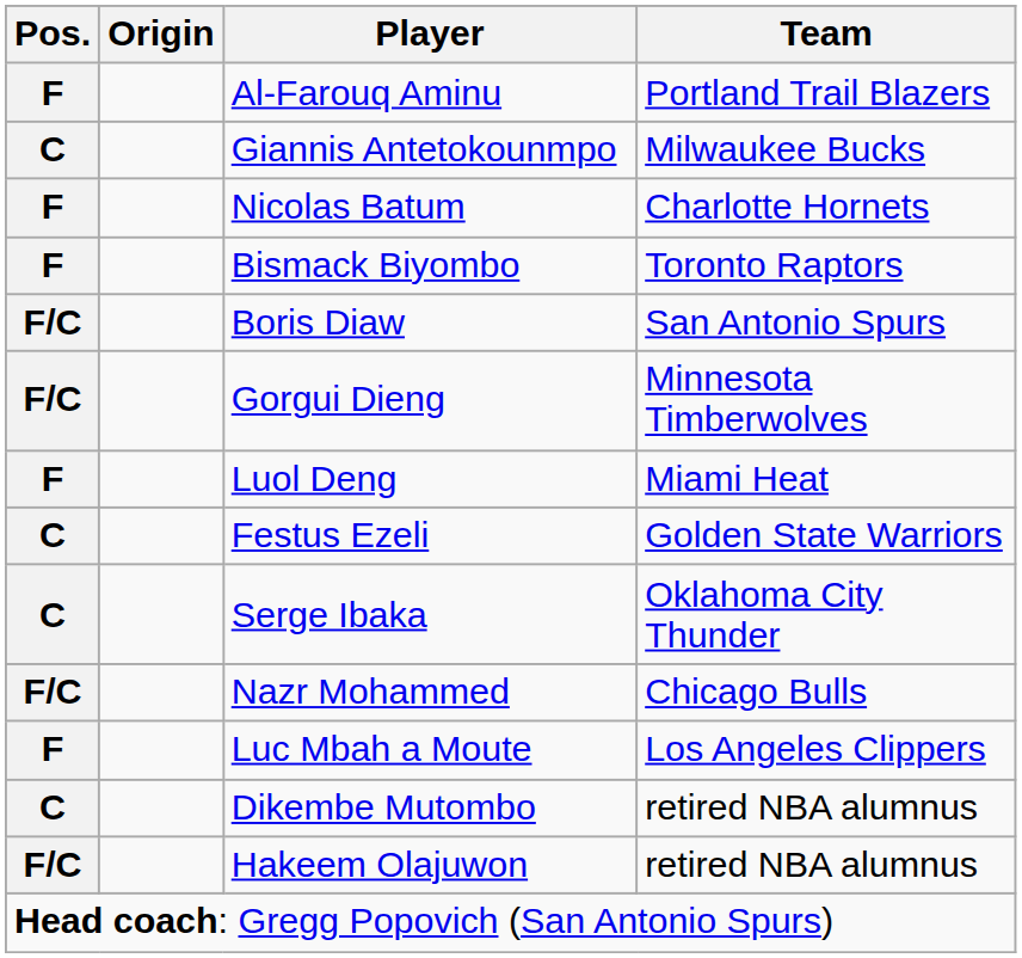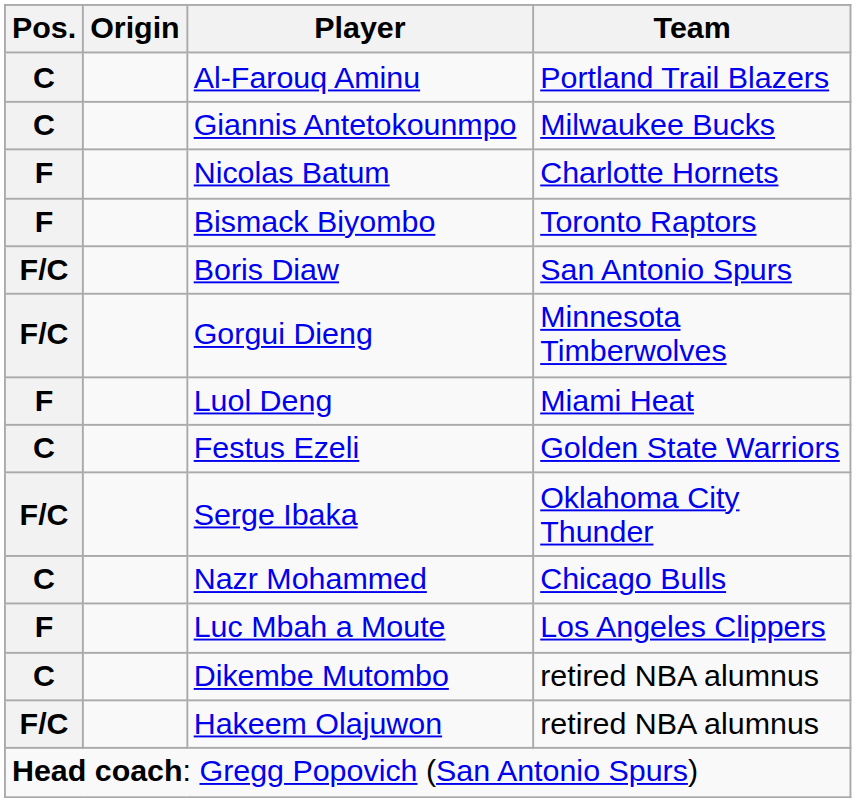 <table class="wikitable">
 <tr>
 <th>Pos.</th>
 <th>Origin</th>
 <th style="width:175px;">Player</th>
 <th width=160>Team</th>
 </tr>
 <tr>
-<th>F</th>
+<th>C</th>
 <td></td>
 <td><a href='#'>Al-Farouq Aminu</a></td>
 <td><a href='#'>Portland Trail Blazers</a></td>
 </tr>
 <tr>
 <th>C</th>
 <td></td>
 <td><a href='#'>Giannis Antetokounmpo</a></td>
 <td><a href='#'>Milwaukee Bucks</a></td>
 </tr>
 <tr>
 <th>F</th>
 <td></td>
 <td><a href='#'>Nicolas Batum</a></td>
 <td><a href='#'>Charlotte Hornets</a></td>
 </tr>
 <tr>
 <th>F</th>
 <td></td>
 <td><a href='#'>Bismack Biyombo</a></td>
 <td><a href='#'>Toronto Raptors</a></td>
 </tr>
 <tr>
 <th>F/C</th>
 <td></td>
 <td><a href='#'>Boris Diaw</a></td>
 <td><a href='#'>San Antonio Spurs</a></td>
 </tr>
 <tr>
 <th>F/C</th>
 <td></td>
 <td><a href='#'>Gorgui Dieng</a></td>
 <td><a href='#'>Minnesota Timberwolves</a></td>
 </tr>
 <tr>
 <th>F</th>
 <td></td>
 <td><a href='#'>Luol Deng</a></td>
 <td><a href='#'>Miami Heat</a></td>
 </tr>
 <tr>
 <th>C</th>
 <td></td>
 <td><a href='#'>Festus Ezeli</a></td>
 <td><a href='#'>Golden State Warriors</a></td>
 </tr>
 <tr>
-<th>C</th>
+<th>F/C</th>
 <td></td>
 <td><a href='#'>Serge Ibaka</a></td>
 <td><a href='#'>Oklahoma City Thunder</a></td>
 </tr>
 <tr>
-<th>F/C</th>
+<th>C</th>
 <td></td>
 <td><a href='#'>Nazr Mohammed</a></td>
 <td><a href='#'>Chicago Bulls</a></td>
 </tr>
 <tr>
 <th>F</th>
 <td></td>
 <td><a href='#'>Luc Mbah a Moute</a></td>
 <td><a href='#'>Los Angeles Clippers</a></td>
 </tr>
 <tr>
 <th>C</th>
 <td></td>
 <td><a href='#'>Dikembe Mutombo</a></td>
 <td>retired NBA alumnus</td>
 </tr>
 <tr>
 <th>F/C</th>
 <td></td>
 <td><a href='#'>Hakeem Olajuwon</a></td>
 <td>retired NBA alumnus</td>
 </tr>
 <tr>
 <td colspan="5"><strong>Head coach</strong>: <a href='#'>Gregg Popovich</a> (<a href='#'>San Antonio Spurs</a>)</td>
 </tr>
 </table>
